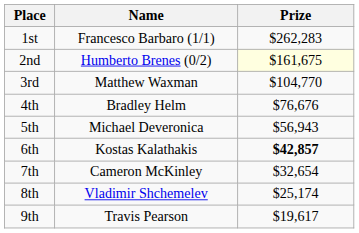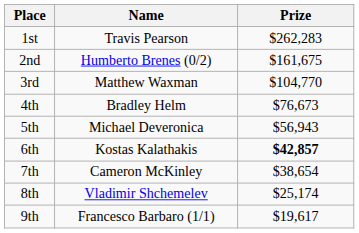 <table class="wikitable">
 <tr>
 <th width="50">Place</th>
 <th width="200">Name</th>
 <th width="125">Prize</th>
 </tr>
 <tr>
 <td align = "center">1st</td>
-<td align = "center">Francesco Barbaro (1/1)</td>
+<td align = "center">Travis Pearson</td>
 <td align = "center">$262,283</td>
 </tr>
 <tr>
 <td align = "center">2nd</td>
 <td align = "center"><a href='#'>Humberto Brenes</a> (0/2)</td>
-<td align = "center" style="background: lightyellow;">$161,675</td>
+<td align = "center">$161,675</td>
 </tr>
 <tr>
 <td align = "center">3rd</td>
 <td align = "center">Matthew Waxman</td>
 <td align = "center">$104,770</td>
 </tr>
 <tr>
 <td align = "center">4th</td>
 <td align = "center">Bradley Helm</td>
-<td align = "center">$76,676</td>
+<td align = "center">$76,673</td>
 </tr>
 <tr>
 <td align = "center">5th</td>
 <td align = "center">Michael Deveronica</td>
 <td align = "center">$56,943</td>
 </tr>
 <tr>
 <td align = "center">6th</td>
 <td align = "center">Kostas Kalathakis</td>
 <td align = "center"><strong>$42,857</strong></td>
 </tr>
 <tr>
 <td align = "center">7th</td>
 <td align = "center">Cameron McKinley</td>
-<td align = "center">$32,654</td>
+<td align = "center">$38,654</td>
 </tr>
 <tr>
 <td align = "center">8th</td>
 <td align = "center"><a href='#'>Vladimir Shchemelev</a></td>
 <td align = "center">$25,174</td>
 </tr>
 <tr>
 <td align = "center">9th</td>
-<td align = "center">Travis Pearson</td>
+<td align = "center">Francesco Barbaro (1/1)</td>
 <td align = "center">$19,617</td>
 </tr>
 </table>
